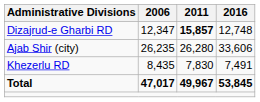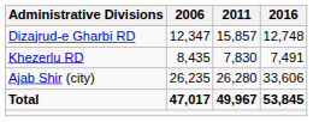 <table class="wikitable">
 <tr>
 <th>Administrative Divisions</th>
 <th>2006</th>
 <th>2011</th>
 <th>2016</th>
 </tr>
 <tr>
 <td><a href='#'>Dizajrud-e Gharbi RD</a></td>
 <td style="text-align: right;">12,347</td>
-<td style="text-align: right;"><strong>15,857</strong></td>
+<td style="text-align: right;">15,857</td>
 <td style="text-align: right;">12,748</td>
+</tr>
+<tr>
+<td><a href='#'>Khezerlu RD</a></td>
+<td style="text-align: right;">8,435</td>
+<td style="text-align: right;">7,830</td>
+<td style="text-align: right;">7,491</td>
 </tr>
 <tr>
 <td><a href='#'>Ajab Shir</a> (city)</td>
 <td style="text-align: right;">26,235</td>
 <td style="text-align: right;">26,280</td>
 <td style="text-align: right;">33,606</td>
-</tr>
-<tr>
-<td><a href='#'>Khezerlu RD</a></td>
-<td style="text-align: right;">8,435</td>
-<td style="text-align: right;">7,830</td>
-<td style="text-align: right;">7,491</td>
 </tr>
 <tr>
 <td><strong>Total</strong></td>
 <td style="text-align: right;"><strong>47,017</strong></td>
 <td style="text-align: right;"><strong>49,967</strong></td>
 <td style="text-align: right;"><strong>53,845</strong></td>
 </tr>
 <tr>
 <td colspan=4></td>
 </tr>
 </table>
